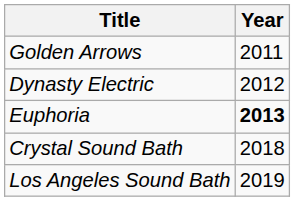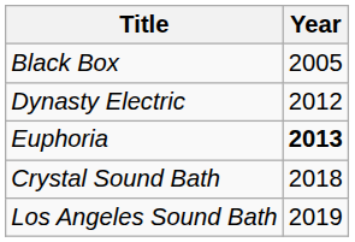 <table class="wikitable">
 <tr>
 <th>Title</th>
 <th>Year</th>
 </tr>
 <tr>
-<td><em>Golden Arrows</em></td>
-<td>2011</td>
+<td><em>Black Box</em></td>
+<td>2005</td>
 </tr>
 <tr>
 <td><em>Dynasty Electric</em></td>
 <td>2012</td>
 </tr>
 <tr>
 <td><em>Euphoria</em></td>
 <td><strong>2013</strong></td>
 </tr>
 <tr>
 <td><em>Crystal Sound Bath</em></td>
 <td>2018</td>
 </tr>
 <tr>
 <td><em>Los Angeles Sound Bath</em></td>
 <td>2019</td>
 </tr>
 </table>
